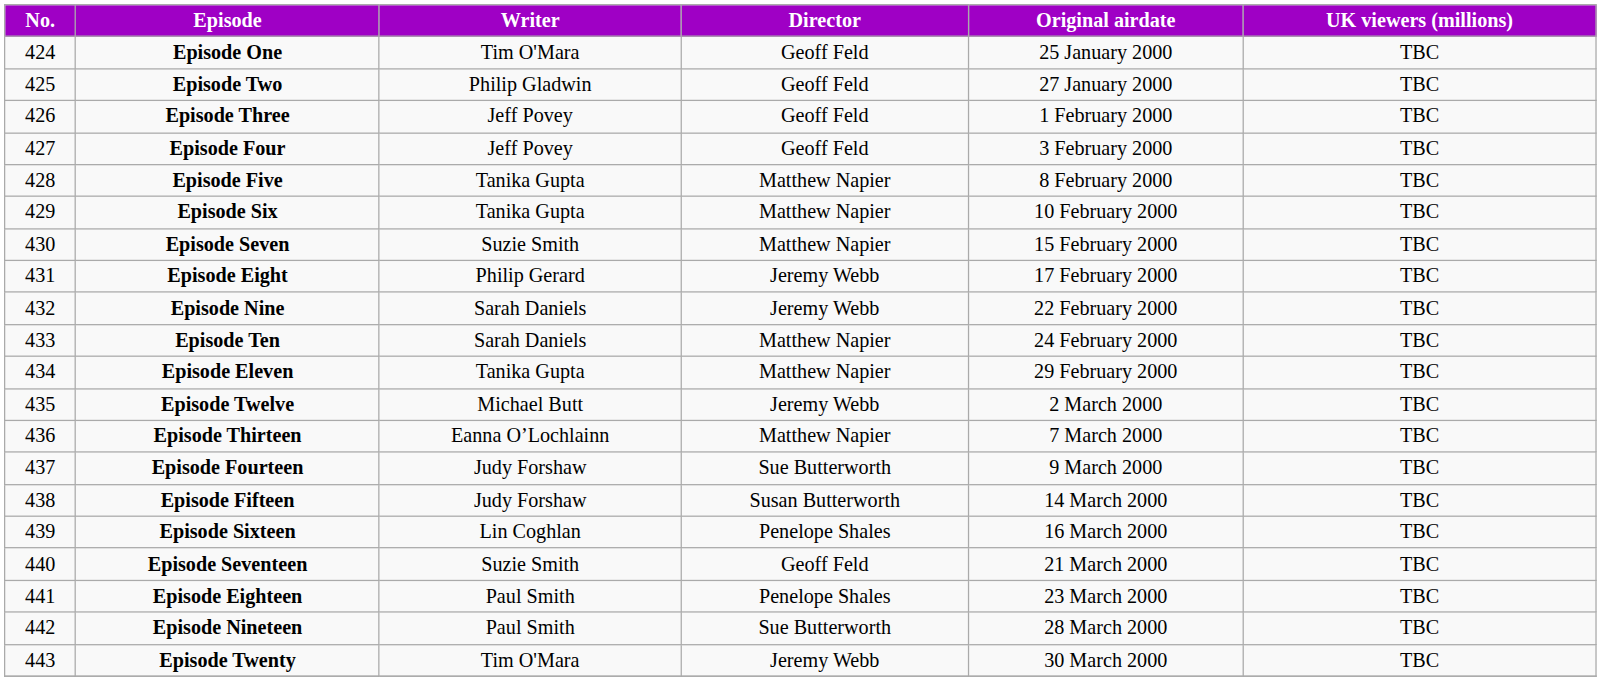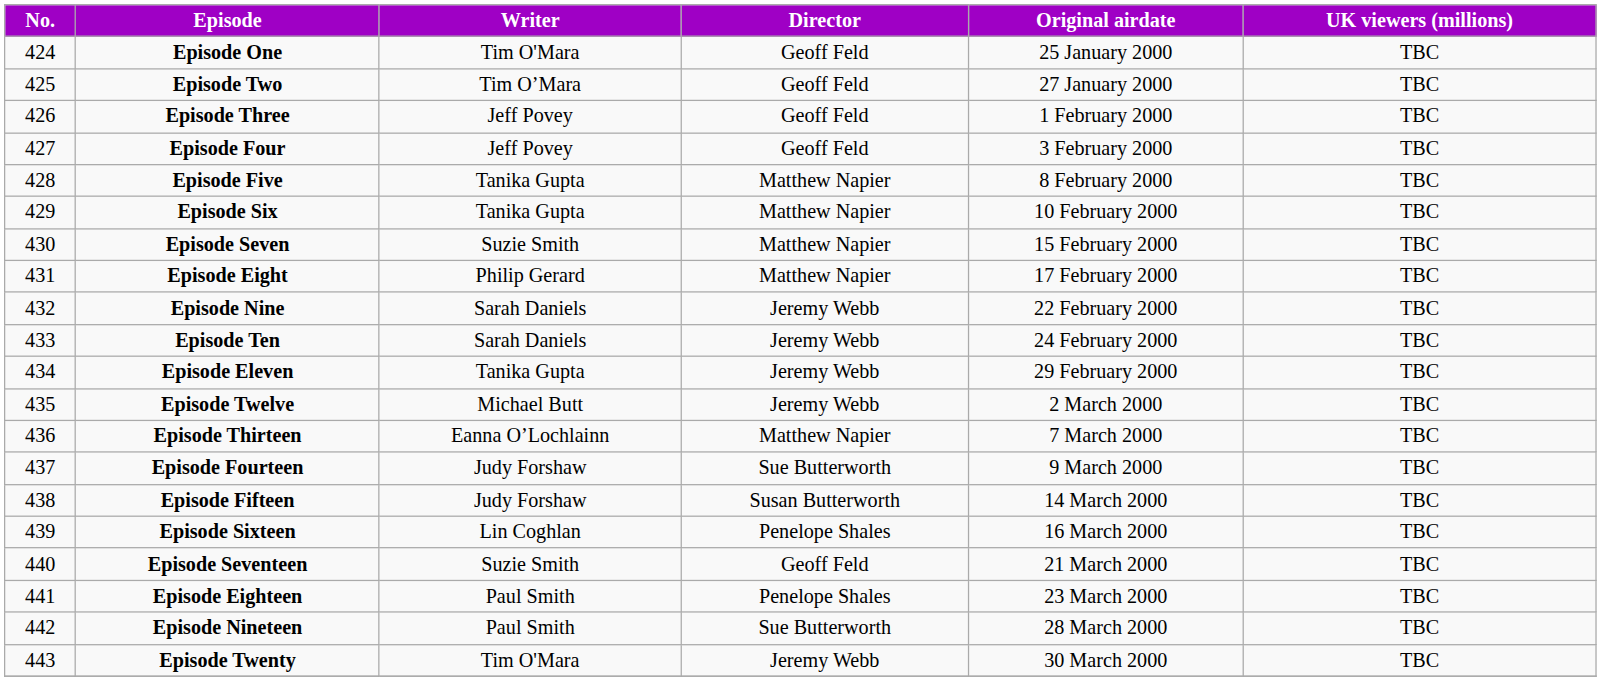 <table class="wikitable" style="width:100%;">
 <tr>
 <th style="background: #9F00C5; color:white">No.</th>
 <th style="background: #9F00C5; color:white">Episode</th>
 <th style="background: #9F00C5; color:white">Writer</th>
 <th style="background: #9F00C5; color:white">Director</th>
 <th style="background: #9F00C5; color:white">Original airdate</th>
 <th style="background: #9F00C5; color:white">UK viewers (millions)</th>
 </tr>
 <tr>
 <td align="center">424</td>
 <td align="center"><strong>Episode One</strong></td>
 <td align="center">Tim O'Mara</td>
 <td align="center">Geoff Feld</td>
 <td align="center">25 January 2000</td>
 <td align="center">TBC</td>
 </tr>
 <tr>
 <td align="center">425</td>
 <td align="center"><strong>Episode Two</strong></td>
-<td align="center">Philip Gladwin</td>
+<td align="center">Tim O’Mara</td>
 <td align="center">Geoff Feld</td>
 <td align="center">27 January 2000</td>
 <td align="center">TBC</td>
 </tr>
 <tr>
 <td align="center">426</td>
 <td align="center"><strong>Episode Three</strong></td>
 <td align="center">Jeff Povey</td>
 <td align="center">Geoff Feld</td>
 <td align="center">1 February 2000</td>
 <td align="center">TBC</td>
 </tr>
 <tr>
 <td align="center">427</td>
 <td align="center"><strong>Episode Four</strong></td>
 <td align="center">Jeff Povey</td>
 <td align="center">Geoff Feld</td>
 <td align="center">3 February 2000</td>
 <td align="center">TBC</td>
 </tr>
 <tr>
 <td align="center">428</td>
 <td align="center"><strong>Episode Five</strong></td>
 <td align="center">Tanika Gupta</td>
 <td align="center">Matthew Napier</td>
 <td align="center">8 February 2000</td>
 <td align="center">TBC</td>
 </tr>
 <tr>
 <td align="center">429</td>
 <td align="center"><strong>Episode Six</strong></td>
 <td align="center">Tanika Gupta</td>
 <td align="center">Matthew Napier</td>
 <td align="center">10 February 2000</td>
 <td align="center">TBC</td>
 </tr>
 <tr>
 <td align="center">430</td>
 <td align="center"><strong>Episode Seven</strong></td>
 <td align="center">Suzie Smith</td>
 <td align="center">Matthew Napier</td>
 <td align="center">15 February 2000</td>
 <td align="center">TBC</td>
 </tr>
 <tr>
 <td align="center">431</td>
 <td align="center"><strong>Episode Eight</strong></td>
 <td align="center">Philip Gerard</td>
-<td align="center">Jeremy Webb</td>
+<td align="center">Matthew Napier</td>
 <td align="center">17 February 2000</td>
 <td align="center">TBC</td>
 </tr>
 <tr>
 <td align="center">432</td>
 <td align="center"><strong>Episode Nine</strong></td>
 <td align="center">Sarah Daniels</td>
 <td align="center">Jeremy Webb</td>
 <td align="center">22 February 2000</td>
 <td align="center">TBC</td>
 </tr>
 <tr>
 <td align="center">433</td>
 <td align="center"><strong>Episode Ten</strong></td>
 <td align="center">Sarah Daniels</td>
-<td align="center">Matthew Napier</td>
+<td align="center">Jeremy Webb</td>
 <td align="center">24 February 2000</td>
 <td align="center">TBC</td>
 </tr>
 <tr>
 <td align="center">434</td>
 <td align="center"><strong>Episode Eleven</strong></td>
 <td align="center">Tanika Gupta</td>
-<td align="center">Matthew Napier</td>
+<td align="center">Jeremy Webb</td>
 <td align="center">29 February 2000</td>
 <td align="center">TBC</td>
 </tr>
 <tr>
 <td align="center">435</td>
 <td align="center"><strong>Episode Twelve</strong></td>
 <td align="center">Michael Butt</td>
 <td align="center">Jeremy Webb</td>
 <td align="center">2 March 2000</td>
 <td align="center">TBC</td>
 </tr>
 <tr>
 <td align="center">436</td>
 <td align="center"><strong>Episode Thirteen</strong></td>
 <td align="center">Eanna O’Lochlainn</td>
 <td align="center">Matthew Napier</td>
 <td align="center">7 March 2000</td>
 <td align="center">TBC</td>
 </tr>
 <tr>
 <td align="center">437</td>
 <td align="center"><strong>Episode Fourteen</strong></td>
 <td align="center">Judy Forshaw</td>
 <td align="center">Sue Butterworth</td>
 <td align="center">9 March 2000</td>
 <td align="center">TBC</td>
 </tr>
 <tr>
 <td align="center">438</td>
 <td align="center"><strong>Episode Fifteen</strong></td>
 <td align="center">Judy Forshaw</td>
 <td align="center">Susan Butterworth</td>
 <td align="center">14 March 2000</td>
 <td align="center">TBC</td>
 </tr>
 <tr>
 <td align="center">439</td>
 <td align="center"><strong>Episode Sixteen</strong></td>
 <td align="center">Lin Coghlan</td>
 <td align="center">Penelope Shales</td>
 <td align="center">16 March 2000</td>
 <td align="center">TBC</td>
 </tr>
 <tr>
 <td align="center">440</td>
 <td align="center"><strong>Episode Seventeen</strong></td>
 <td align="center">Suzie Smith</td>
 <td align="center">Geoff Feld</td>
 <td align="center">21 March 2000</td>
 <td align="center">TBC</td>
 </tr>
 <tr>
 <td align="center">441</td>
 <td align="center"><strong>Episode Eighteen</strong></td>
 <td align="center">Paul Smith</td>
 <td align="center">Penelope Shales</td>
 <td align="center">23 March 2000</td>
 <td align="center">TBC</td>
 </tr>
 <tr>
 <td align="center">442</td>
 <td align="center"><strong>Episode Nineteen</strong></td>
 <td align="center">Paul Smith</td>
 <td align="center">Sue Butterworth</td>
 <td align="center">28 March 2000</td>
 <td align="center">TBC</td>
 </tr>
 <tr>
 <td align="center">443</td>
 <td align="center"><strong>Episode Twenty</strong></td>
 <td align="center">Tim O'Mara</td>
 <td align="center">Jeremy Webb</td>
 <td align="center">30 March 2000</td>
 <td align="center">TBC</td>
 </tr>
 <tr>
 </tr>
 </table>
